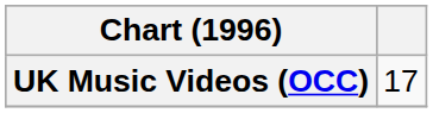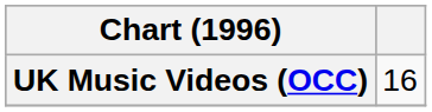 <table class="wikitable sortable plainrowheaders" style="text-align:center;">
 <tr>
 <th scope="col">Chart (1996)</th>
 <th scope="col"></th>
 </tr>
 <tr>
 <th scope="row">UK Music Videos (<a href='#'>OCC</a>)</th>
-<td>17</td>
+<td>16</td>
 </tr>
 <tr>
 </tr>
 </table>
